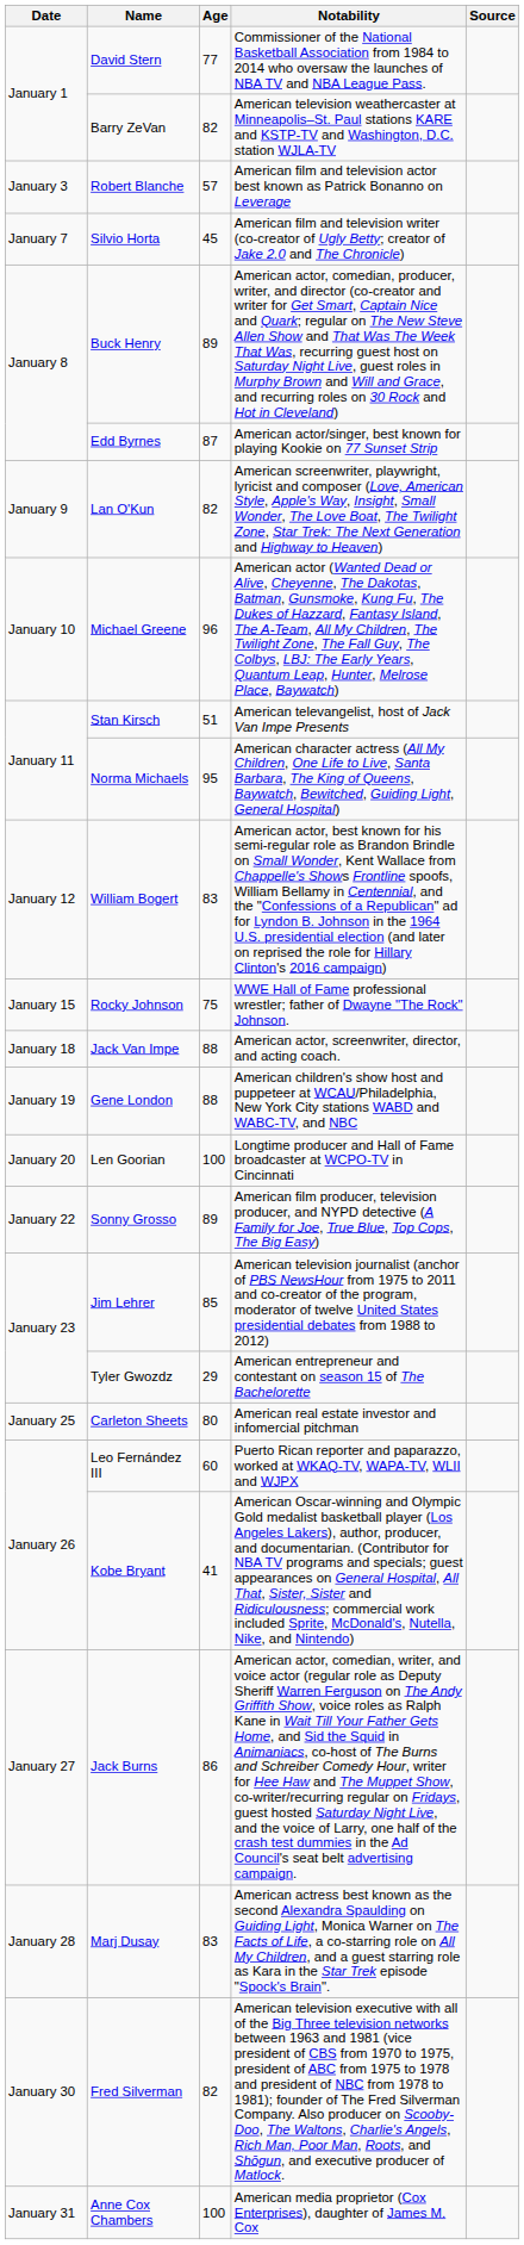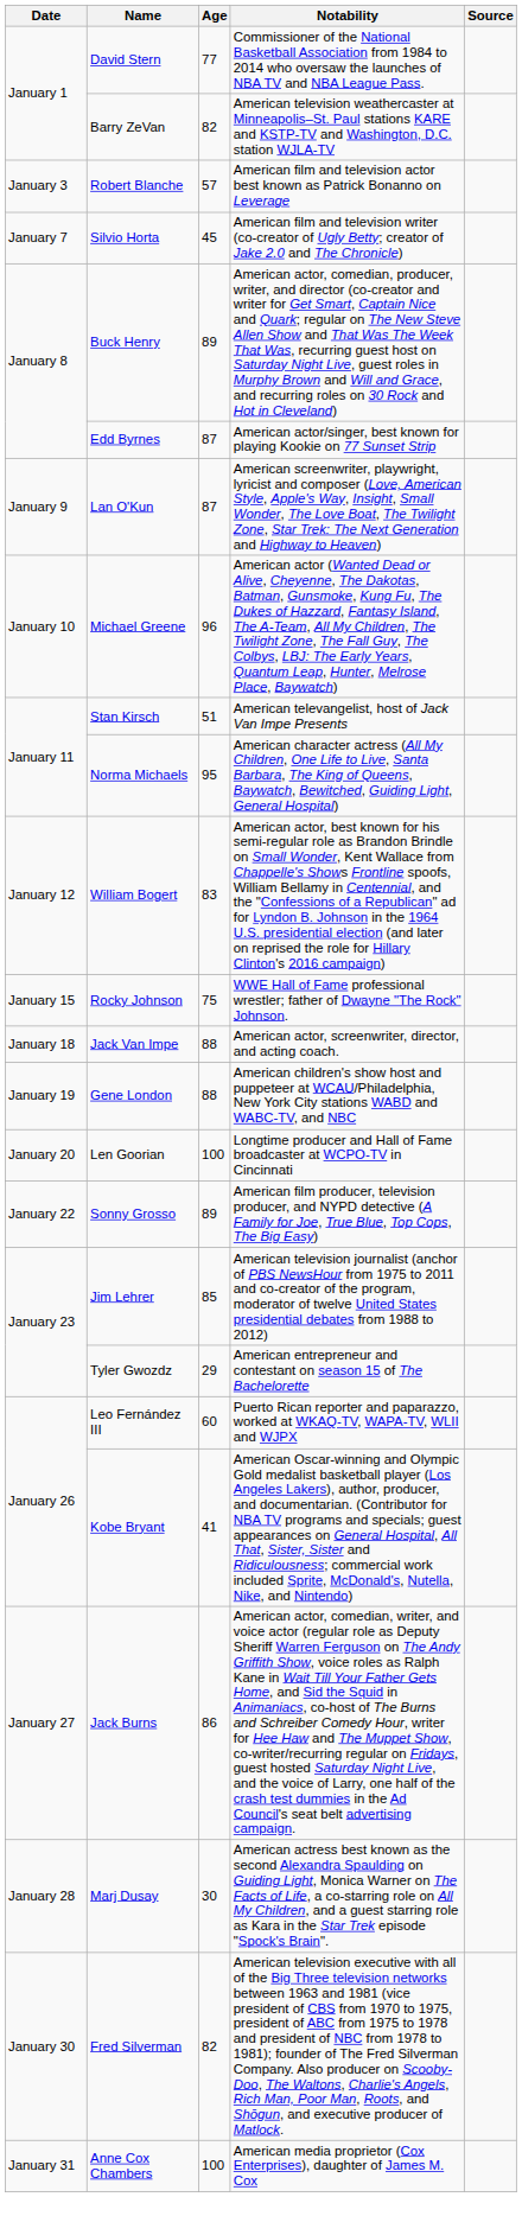 <table class="wikitable sortable">
 <tr>
 <th width=90>Date</th>
 <th width=125>Name</th>
 <th>Age</th>
 <th class="unsortable">Notability</th>
 <th class="unsortable">Source</th>
 </tr>
 <tr>
 <td rowspan=2>January 1</td>
 <td><a href='#'>David Stern</a></td>
 <td>77</td>
 <td>Commissioner of the <a href='#'>National Basketball Association</a> from 1984 to 2014 who oversaw the launches of <a href='#'>NBA TV</a> and <a href='#'>NBA League Pass</a>.</td>
 <td></td>
 </tr>
 <tr>
 <td>Barry ZeVan</td>
 <td>82</td>
 <td>American television weathercaster at <a href='#'>Minneapolis–St. Paul</a> stations <a href='#'>KARE</a> and <a href='#'>KSTP-TV</a> and <a href='#'>Washington, D.C.</a> station <a href='#'>WJLA-TV</a></td>
 <td></td>
 </tr>
 <tr>
 <td>January 3</td>
 <td><a href='#'>Robert Blanche</a></td>
 <td>57</td>
 <td>American film and television actor best known as Patrick Bonanno on <em><a href='#'>Leverage</a></em></td>
 <td></td>
 </tr>
 <tr>
 <td>January 7</td>
 <td><a href='#'>Silvio Horta</a></td>
 <td>45</td>
 <td>American film and television writer (co-creator of <em><a href='#'>Ugly Betty</a></em>; creator of <em><a href='#'>Jake 2.0</a></em> and <em><a href='#'>The Chronicle</a></em>)</td>
 <td></td>
 </tr>
 <tr>
 <td rowspan=2>January 8</td>
 <td><a href='#'>Buck Henry</a></td>
 <td>89</td>
 <td>American actor, comedian, producer, writer, and director (co-creator and writer for <em><a href='#'>Get Smart</a></em>, <em><a href='#'>Captain Nice</a></em> and <em><a href='#'>Quark</a></em>; regular on <em><a href='#'>The New Steve Allen Show</a></em> and <em><a href='#'>That Was The Week That Was</a></em>, recurring guest host on <em><a href='#'>Saturday Night Live</a></em>, guest roles in <em><a href='#'>Murphy Brown</a></em> and <em><a href='#'>Will and Grace</a></em>, and recurring roles on <em><a href='#'>30 Rock</a></em> and <em><a href='#'>Hot in Cleveland</a></em>)</td>
 <td></td>
 </tr>
 <tr>
 <td><a href='#'>Edd Byrnes</a></td>
 <td>87</td>
 <td>American actor/singer, best known for playing Kookie on <em><a href='#'>77 Sunset Strip</a></em></td>
 <td></td>
 </tr>
 <tr>
 <td>January 9</td>
 <td><a href='#'>Lan O'Kun</a></td>
-<td>82</td>
+<td>87</td>
 <td>American screenwriter, playwright, lyricist and composer (<em><a href='#'>Love, American Style</a></em>, <em><a href='#'>Apple's Way</a></em>, <em><a href='#'>Insight</a></em>, <em><a href='#'>Small Wonder</a></em>, <em><a href='#'>The Love Boat</a></em>, <em><a href='#'>The Twilight Zone</a></em>, <em><a href='#'>Star Trek: The Next Generation</a></em> and <em><a href='#'>Highway to Heaven</a></em>)</td>
 <td></td>
 </tr>
 <tr>
 <td>January 10</td>
 <td><a href='#'>Michael Greene</a></td>
 <td>96</td>
 <td>American actor (<em><a href='#'>Wanted Dead or Alive</a></em>, <em><a href='#'>Cheyenne</a></em>, <em><a href='#'>The Dakotas</a></em>, <em><a href='#'>Batman</a></em>, <em><a href='#'>Gunsmoke</a></em>, <em><a href='#'>Kung Fu</a></em>, <em><a href='#'>The Dukes of Hazzard</a></em>, <em><a href='#'>Fantasy Island</a></em>, <em><a href='#'>The A-Team</a></em>, <em><a href='#'>All My Children</a></em>, <em><a href='#'>The Twilight Zone</a></em>, <em><a href='#'>The Fall Guy</a></em>, <em><a href='#'>The Colbys</a></em>, <em><a href='#'>LBJ: The Early Years</a></em>, <em><a href='#'>Quantum Leap</a></em>, <em><a href='#'>Hunter</a></em>, <em><a href='#'>Melrose Place</a></em>, <em><a href='#'>Baywatch</a></em>)</td>
 <td></td>
 </tr>
 <tr>
 <td rowspan=2>January 11</td>
 <td><a href='#'>Stan Kirsch</a></td>
 <td>51</td>
 <td>American televangelist, host of <em>Jack Van Impe Presents</em></td>
 <td></td>
 </tr>
 <tr>
 <td><a href='#'>Norma Michaels</a></td>
 <td>95</td>
 <td>American character actress (<em><a href='#'>All My Children</a></em>, <em><a href='#'>One Life to Live</a></em>, <em><a href='#'>Santa Barbara</a></em>, <em><a href='#'>The King of Queens</a></em>, <em><a href='#'>Baywatch</a></em>, <em><a href='#'>Bewitched</a></em>, <em><a href='#'>Guiding Light</a></em>, <em><a href='#'>General Hospital</a></em>)</td>
 <td></td>
 </tr>
 <tr>
 <td>January 12</td>
 <td><a href='#'>William Bogert</a></td>
 <td>83</td>
 <td>American actor, best known for his semi-regular role as Brandon Brindle on <em><a href='#'>Small Wonder</a></em>, Kent Wallace from <em><a href='#'>Chappelle's Show</a></em>s <em><a href='#'>Frontline</a></em> spoofs, William Bellamy in <em><a href='#'>Centennial</a></em>, and the "<a href='#'>Confessions of a Republican</a>" ad for <a href='#'>Lyndon B. Johnson</a> in the <a href='#'>1964 U.S. presidential election</a> (and later on reprised the role for <a href='#'>Hillary Clinton</a>'s <a href='#'>2016 campaign</a>)</td>
 <td></td>
 </tr>
 <tr>
 <td>January 15</td>
 <td><a href='#'>Rocky Johnson</a></td>
 <td>75</td>
 <td><a href='#'>WWE Hall of Fame</a> professional wrestler; father of <a href='#'>Dwayne "The Rock" Johnson</a>.</td>
 <td></td>
 </tr>
 <tr>
 <td>January 18</td>
 <td><a href='#'>Jack Van Impe</a></td>
 <td>88</td>
 <td>American actor, screenwriter, director, and acting coach.</td>
 <td></td>
 </tr>
 <tr>
 <td>January 19</td>
 <td><a href='#'>Gene London</a></td>
 <td>88</td>
 <td>American children's show host and puppeteer at <a href='#'>WCAU</a>/Philadelphia, New York City stations <a href='#'>WABD</a> and <a href='#'>WABC-TV</a>, and <a href='#'>NBC</a></td>
 <td></td>
 </tr>
 <tr>
 <td>January 20</td>
 <td>Len Goorian</td>
 <td>100</td>
 <td>Longtime producer and Hall of Fame broadcaster at <a href='#'>WCPO-TV</a> in Cincinnati</td>
 <td></td>
 </tr>
 <tr>
 <td>January 22</td>
 <td><a href='#'>Sonny Grosso</a></td>
 <td>89</td>
 <td>American film producer, television producer, and NYPD detective (<em><a href='#'>A Family for Joe</a></em>, <em><a href='#'>True Blue</a></em>, <em><a href='#'>Top Cops</a></em>, <em><a href='#'>The Big Easy</a></em>)</td>
 <td></td>
 </tr>
 <tr>
 <td rowspan=2>January 23</td>
 <td><a href='#'>Jim Lehrer</a></td>
 <td>85</td>
 <td>American television journalist (anchor of <em><a href='#'>PBS NewsHour</a></em> from 1975 to 2011 and co-creator of the program, moderator of twelve <a href='#'>United States presidential debates</a> from 1988 to 2012)</td>
 <td></td>
 </tr>
 <tr>
 <td>Tyler Gwozdz</td>
 <td>29</td>
 <td>American entrepreneur and contestant on <a href='#'>season 15</a> of <em><a href='#'>The Bachelorette</a></em></td>
 <td></td>
 </tr>
 <tr>
-<td>January 25</td>
-<td><a href='#'>Carleton Sheets</a></td>
-<td>80</td>
-<td>American real estate investor and infomercial pitchman</td>
-<td></td>
-</tr>
-<tr>
 <td rowspan=2>January 26</td>
 <td>Leo Fernández III</td>
 <td>60</td>
 <td>Puerto Rican reporter and paparazzo, worked at <a href='#'>WKAQ-TV</a>, <a href='#'>WAPA-TV</a>, <a href='#'>WLII</a> and <a href='#'>WJPX</a></td>
 <td></td>
 </tr>
 <tr>
 <td><a href='#'>Kobe Bryant</a></td>
 <td>41</td>
 <td>American Oscar-winning and Olympic Gold medalist basketball player (<a href='#'>Los Angeles Lakers</a>), author, producer, and documentarian. (Contributor for <a href='#'>NBA TV</a> programs and specials; guest appearances on <em><a href='#'>General Hospital</a></em>, <em><a href='#'>All That</a></em>, <em><a href='#'>Sister, Sister</a></em> and <em><a href='#'>Ridiculousness</a></em>; commercial work included <a href='#'>Sprite</a>, <a href='#'>McDonald's</a>, <a href='#'>Nutella</a>, <a href='#'>Nike</a>, and <a href='#'>Nintendo</a>)</td>
 <td></td>
 </tr>
 <tr>
 <td>January 27</td>
 <td><a href='#'>Jack Burns</a></td>
 <td>86</td>
 <td>American actor, comedian, writer, and voice actor (regular role as Deputy Sheriff <a href='#'>Warren Ferguson</a> on <em><a href='#'>The Andy Griffith Show</a></em>, voice roles as Ralph Kane in <em><a href='#'>Wait Till Your Father Gets Home</a></em>, and <a href='#'>Sid the Squid</a> in <em><a href='#'>Animaniacs</a></em>, co-host of <em>The Burns and Schreiber Comedy Hour</em>, writer for <em><a href='#'>Hee Haw</a></em> and <em><a href='#'>The Muppet Show</a></em>, co-writer/recurring regular on <em><a href='#'>Fridays</a></em>, guest hosted <em><a href='#'>Saturday Night Live</a></em>, and the voice of Larry, one half of the <a href='#'>crash test dummies</a> in the <a href='#'>Ad Council</a>'s seat belt <a href='#'>advertising campaign</a>.</td>
 <td></td>
 </tr>
 <tr>
 <td>January 28</td>
 <td><a href='#'>Marj Dusay</a></td>
-<td>83</td>
+<td>30</td>
 <td>American actress best known as the second <a href='#'>Alexandra Spaulding</a> on <em><a href='#'>Guiding Light</a></em>, Monica Warner on <em><a href='#'>The Facts of Life</a></em>, a co-starring role on <em><a href='#'>All My Children</a></em>, and a guest starring role as Kara in the <em><a href='#'>Star Trek</a></em> episode "<a href='#'>Spock's Brain</a>".</td>
 <td></td>
 </tr>
 <tr>
 <td>January 30</td>
 <td><a href='#'>Fred Silverman</a></td>
 <td>82</td>
 <td>American television executive with all of the <a href='#'>Big Three television networks</a> between 1963 and 1981 (vice president of <a href='#'>CBS</a> from 1970 to 1975, president of <a href='#'>ABC</a> from 1975 to 1978 and president of <a href='#'>NBC</a> from 1978 to 1981); founder of The Fred Silverman Company. Also producer on <em><a href='#'>Scooby-Doo</a></em>, <em><a href='#'>The Waltons</a></em>, <em><a href='#'>Charlie's Angels</a></em>, <em><a href='#'>Rich Man, Poor Man</a></em>, <em><a href='#'>Roots</a></em>, and <em><a href='#'>Shōgun</a></em>, and executive producer of <em><a href='#'>Matlock</a></em>.</td>
 <td></td>
 </tr>
 <tr>
 <td>January 31</td>
 <td><a href='#'>Anne Cox Chambers</a></td>
 <td>100</td>
 <td>American media proprietor (<a href='#'>Cox Enterprises</a>), daughter of <a href='#'>James M. Cox</a></td>
 <td></td>
 </tr>
 </table>
